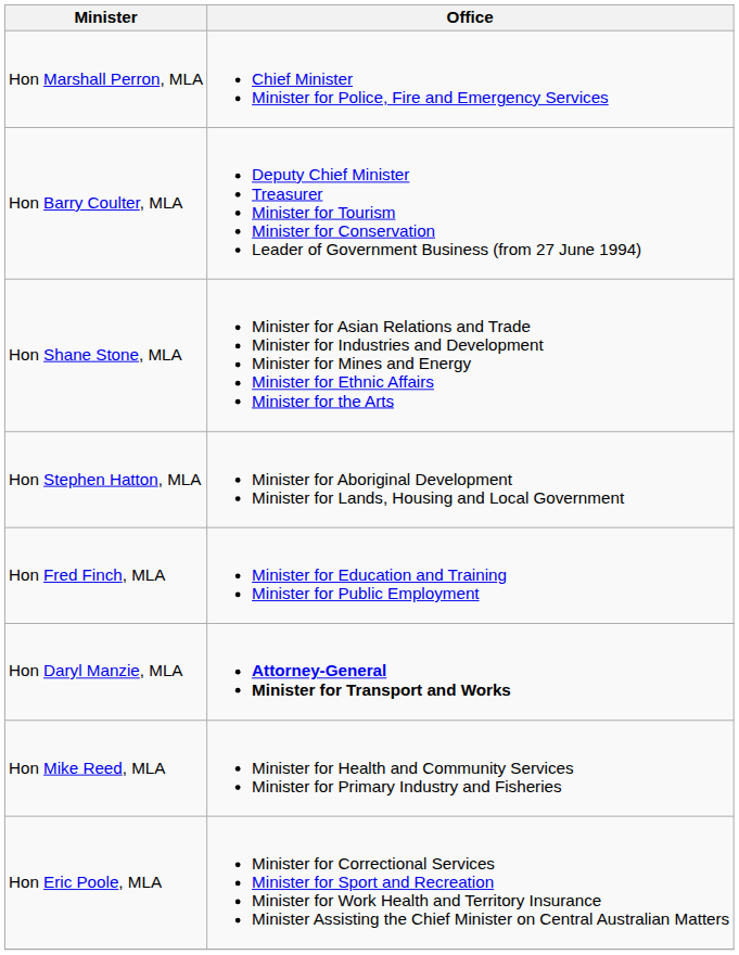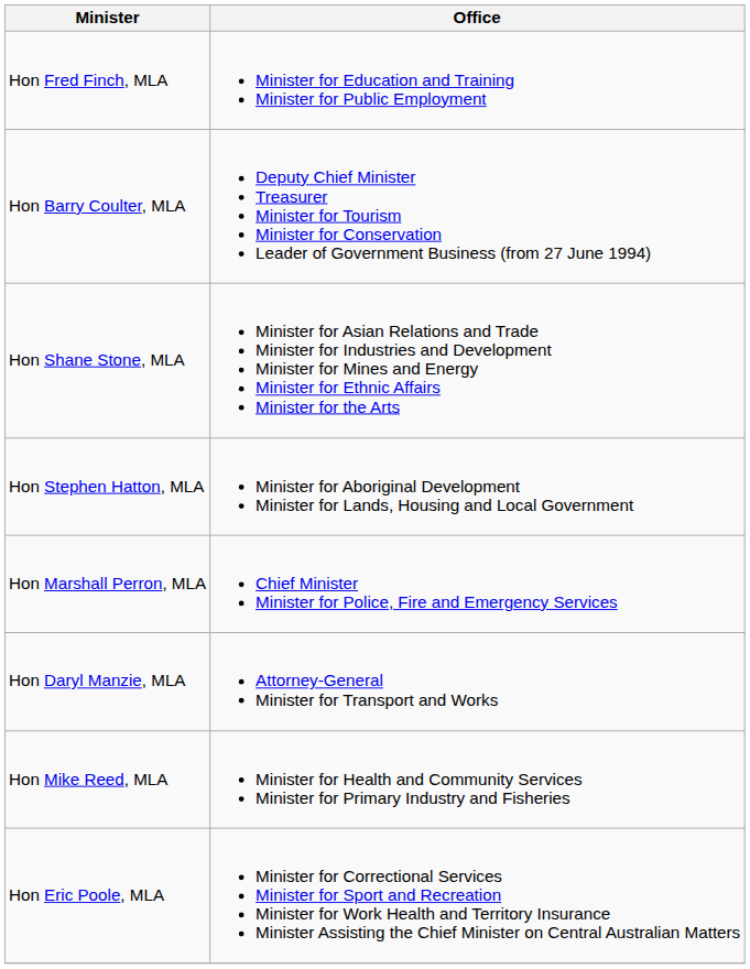 <table class="wikitable">
 <tr>
 <th>Minister</th>
 <th>Office</th>
 </tr>
 <tr>
-<td>Hon <a href='#'>Marshall Perron</a>, MLA</td>
-<td><br><ul><li><a href='#'>Chief Minister</a></li><li><a href='#'>Minister for Police, Fire and Emergency Services</a></li></ul></td>
+<td>Hon <a href='#'>Fred Finch</a>, MLA</td>
+<td><br><ul><li><a href='#'>Minister for Education and Training</a></li><li><a href='#'>Minister for Public Employment</a></li></ul></td>
 </tr>
 <tr>
 <td>Hon <a href='#'>Barry Coulter</a>, MLA</td>
 <td><br><ul><li><a href='#'>Deputy Chief Minister</a></li><li><a href='#'>Treasurer</a></li><li><a href='#'>Minister for Tourism</a></li><li><a href='#'>Minister for Conservation</a></li><li>Leader of Government Business (from 27 June 1994)</li></ul></td>
 </tr>
 <tr>
 <td>Hon <a href='#'>Shane Stone</a>, MLA</td>
 <td><br><ul><li>Minister for Asian Relations and Trade</li><li>Minister for Industries and Development</li><li>Minister for Mines and Energy</li><li><a href='#'>Minister for Ethnic Affairs</a></li><li><a href='#'>Minister for the Arts</a></li></ul></td>
 </tr>
 <tr>
 <td>Hon <a href='#'>Stephen Hatton</a>, MLA</td>
 <td><br><ul><li>Minister for Aboriginal Development</li><li>Minister for Lands, Housing and Local Government</li></ul></td>
 </tr>
 <tr>
-<td>Hon <a href='#'>Fred Finch</a>, MLA</td>
-<td><br><ul><li><a href='#'>Minister for Education and Training</a></li><li><a href='#'>Minister for Public Employment</a></li></ul></td>
+<td>Hon <a href='#'>Marshall Perron</a>, MLA</td>
+<td><br><ul><li><a href='#'>Chief Minister</a></li><li><a href='#'>Minister for Police, Fire and Emergency Services</a></li></ul></td>
 </tr>
 <tr>
 <td>Hon <a href='#'>Daryl Manzie</a>, MLA</td>
-<td><strong><br><ul><li><a href='#'>Attorney-General</a></li><li>Minister for Transport and Works</li></ul></strong></td>
+<td><br><ul><li><a href='#'>Attorney-General</a></li><li>Minister for Transport and Works</li></ul></td>
 </tr>
 <tr>
 <td>Hon <a href='#'>Mike Reed</a>, MLA</td>
 <td><br><ul><li>Minister for Health and Community Services</li><li>Minister for Primary Industry and Fisheries</li></ul></td>
 </tr>
 <tr>
 <td>Hon <a href='#'>Eric Poole</a>, MLA</td>
 <td><br><ul><li>Minister for Correctional Services</li><li><a href='#'>Minister for Sport and Recreation</a></li><li>Minister for Work Health and Territory Insurance</li><li>Minister Assisting the Chief Minister on Central Australian Matters</li></ul></td>
 </tr>
 <tr>
 </tr>
 </table>
